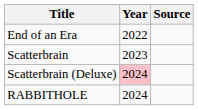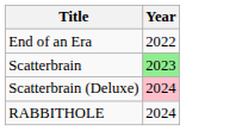 <table class="wikitable">
 <tr>
 <th>Title</th>
 <th>Year</th>
-<th>Source</th>
 </tr>
 <tr>
 <td>End of an Era</td>
 <td>2022</td>
-<td></td>
 </tr>
 <tr>
 <td>Scatterbrain</td>
-<td>2023</td>
-<td></td>
+<td style="background: lightgreen;">2023</td>
 </tr>
 <tr>
 <td>Scatterbrain (Deluxe)</td>
 <td style="background: pink;">2024</td>
-<td></td>
 </tr>
 <tr>
 <td>RABBITHOLE</td>
 <td>2024</td>
-<td></td>
 </tr>
 </table>
